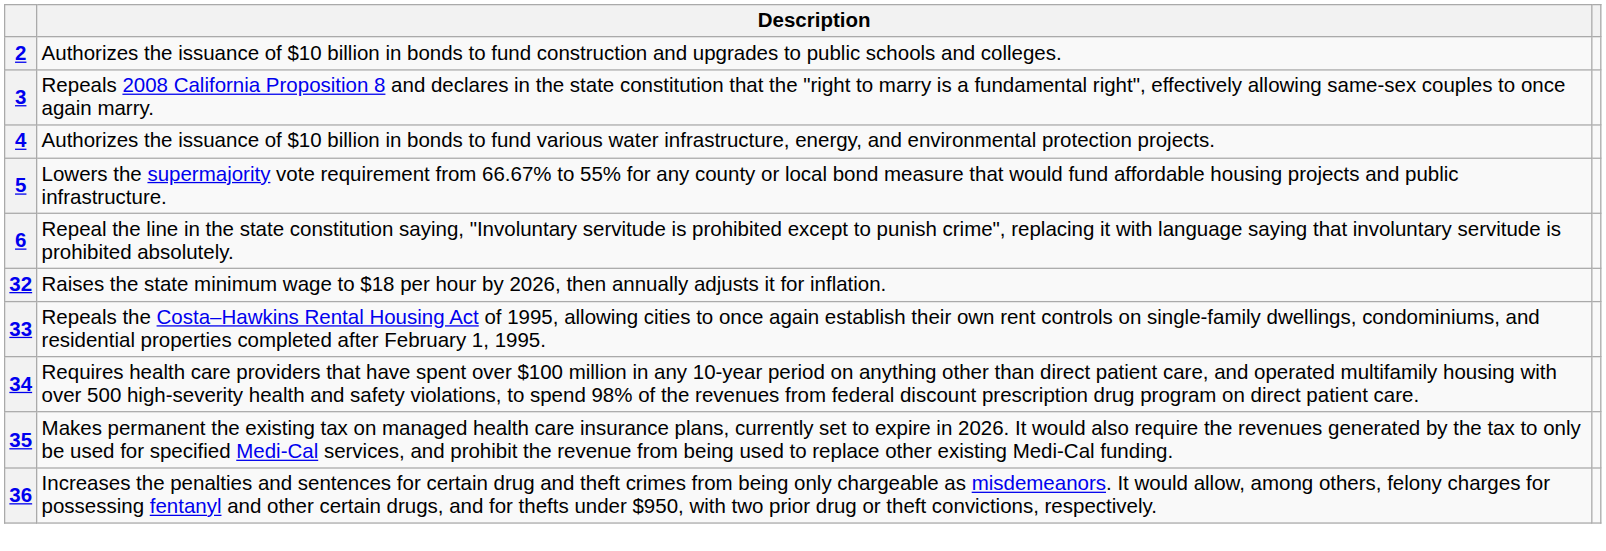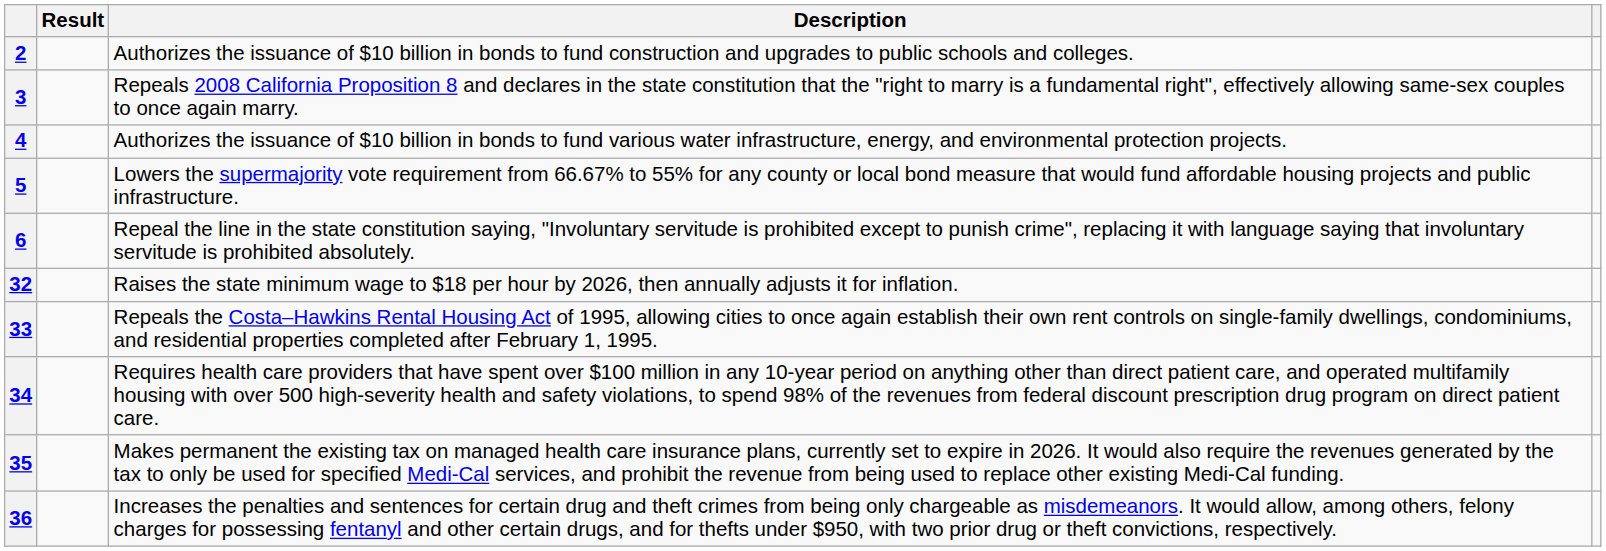 <table class="wikitable">
 <tr>
 <th scope="col"></th>
+<th scope="col">Result</th>
 <th scope="col">Description</th>
 <th scope="col"></th>
 </tr>
 <tr>
 <th scope="row"><a href='#'>2</a></th>
+<td></td>
 <td style="text-align: left;">Authorizes the issuance of $10 billion in bonds to fund construction and upgrades to public schools and colleges.</td>
 <td></td>
 </tr>
 <tr>
 <th scope="row"><a href='#'>3</a></th>
+<td></td>
 <td style="text-align: left;">Repeals <a href='#'>2008 California Proposition 8</a> and declares in the state constitution that the "right to marry is a fundamental right", effectively allowing same-sex couples to once again marry.</td>
 <td></td>
 </tr>
 <tr>
 <th scope="row"><a href='#'>4</a></th>
+<td></td>
 <td style="text-align: left;">Authorizes the issuance of $10 billion in bonds to fund various water infrastructure, energy, and environmental protection projects.</td>
 <td></td>
 </tr>
 <tr>
 <th scope="row"><a href='#'>5</a></th>
+<td></td>
 <td style="text-align: left;">Lowers the <a href='#'>supermajority</a> vote requirement from 66.67% to 55% for any county or local bond measure that would fund affordable housing projects and public infrastructure.</td>
 <td></td>
 </tr>
 <tr>
 <th scope="row"><a href='#'>6</a></th>
+<td></td>
 <td style="text-align: left;">Repeal the line in the state constitution saying, "Involuntary servitude is prohibited except to punish crime", replacing it with language saying that involuntary servitude is prohibited absolutely.</td>
 <td></td>
 </tr>
 <tr>
 <th scope="row"><a href='#'>32</a></th>
+<td></td>
 <td style="text-align: left;">Raises the state minimum wage to $18 per hour by 2026, then annually adjusts it for inflation.</td>
 <td></td>
 </tr>
 <tr>
 <th scope="row"><a href='#'>33</a></th>
+<td></td>
 <td style="text-align: left;">Repeals the <a href='#'>Costa–Hawkins Rental Housing Act</a> of 1995, allowing cities to once again establish their own rent controls on single-family dwellings, condominiums, and residential properties completed after February 1, 1995.</td>
 <td></td>
 </tr>
 <tr>
 <th scope="row"><a href='#'>34</a></th>
+<td></td>
 <td style="text-align: left;">Requires health care providers that have spent over $100 million in any 10-year period on anything other than direct patient care, and operated multifamily housing with over 500 high-severity health and safety violations, to spend 98% of the revenues from federal discount prescription drug program on direct patient care.</td>
 <td></td>
 </tr>
 <tr>
 <th scope="row"><a href='#'>35</a></th>
+<td></td>
 <td style="text-align: left;">Makes permanent the existing tax on managed health care insurance plans, currently set to expire in 2026. It would also require the revenues generated by the tax to only be used for specified <a href='#'>Medi-Cal</a> services, and prohibit the revenue from being used to replace other existing Medi-Cal funding.</td>
 <td></td>
 </tr>
 <tr>
 <th scope="row"><a href='#'>36</a></th>
+<td></td>
 <td style="text-align: left;">Increases the penalties and sentences for certain drug and theft crimes from being only chargeable as <a href='#'>misdemeanors</a>. It would allow, among others, felony charges for possessing <a href='#'>fentanyl</a> and other certain drugs, and for thefts under $950, with two prior drug or theft convictions, respectively.</td>
 <td></td>
 </tr>
 </table>
